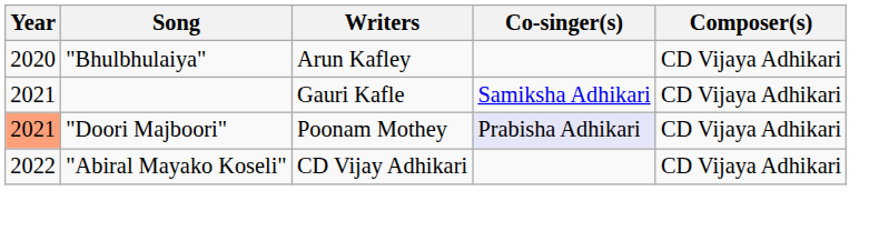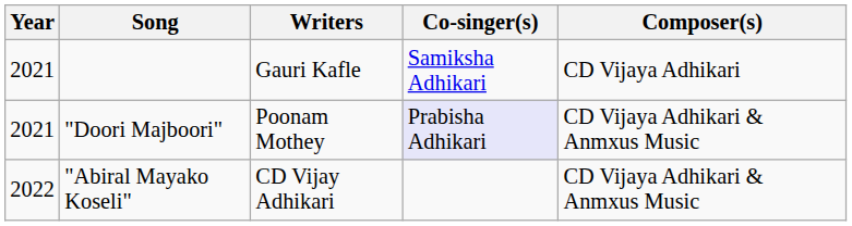 <table class="wikitable">
 <tr>
 <th>Year</th>
 <th>Song</th>
 <th>Writers</th>
 <th>Co-singer(s)</th>
 <th>Composer(s)</th>
 </tr>
 <tr>
-<td>2020</td>
-<td>"Bhulbhulaiya"</td>
-<td>Arun Kafley</td>
-<td></td>
-<td>CD Vijaya Adhikari</td>
-</tr>
-<tr>
 <td>2021</td>
 <td></td>
 <td>Gauri Kafle</td>
 <td><a href='#'>Samiksha Adhikari</a></td>
 <td>CD Vijaya Adhikari</td>
 </tr>
 <tr>
-<td style="background: lightsalmon;">2021</td>
+<td>2021</td>
 <td>"Doori Majboori"</td>
 <td>Poonam Mothey</td>
 <td style="background: lavender;">Prabisha Adhikari</td>
-<td>CD Vijaya Adhikari</td>
+<td>CD Vijaya Adhikari & Anmxus Music</td>
 </tr>
 <tr>
 <td>2022</td>
 <td>"Abiral Mayako Koseli"</td>
 <td>CD Vijay Adhikari</td>
 <td></td>
-<td>CD Vijaya Adhikari</td>
+<td>CD Vijaya Adhikari & Anmxus Music</td>
 </tr>
 </table>
